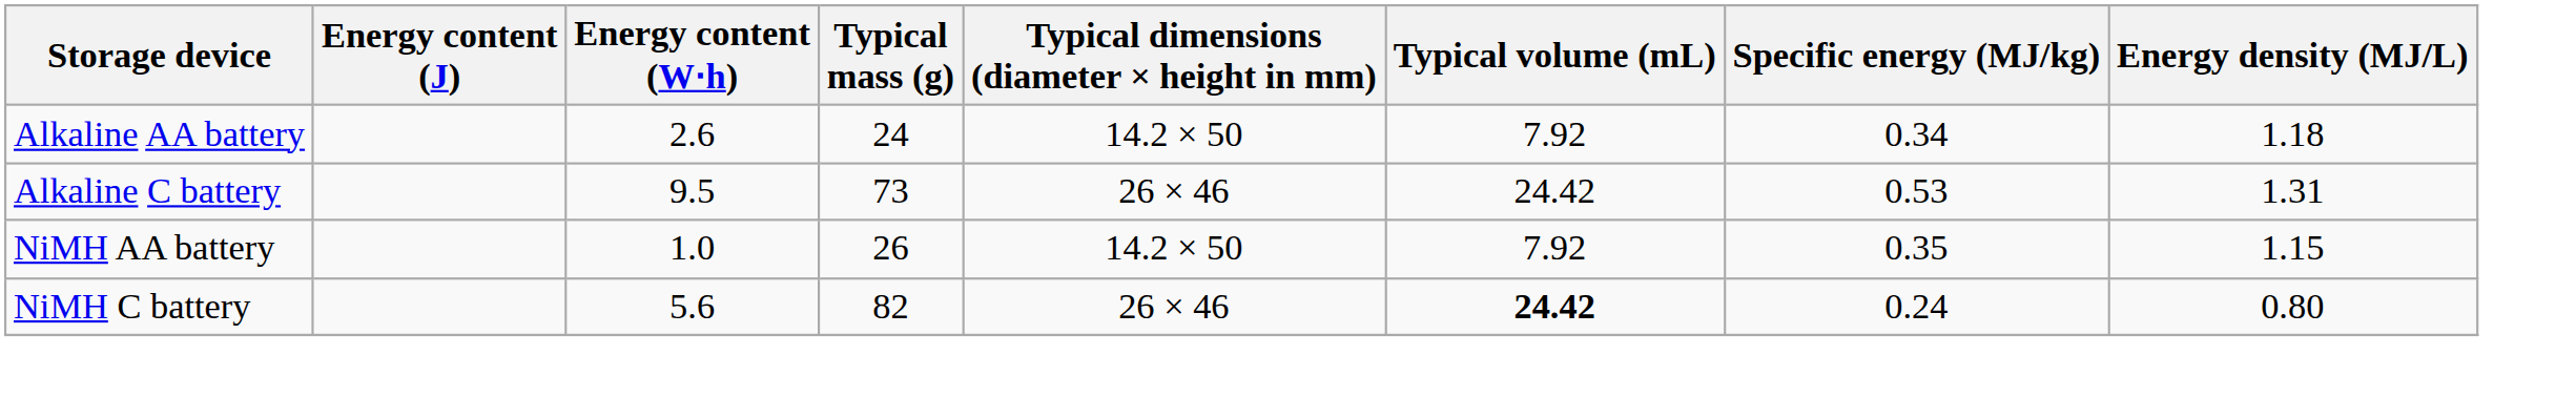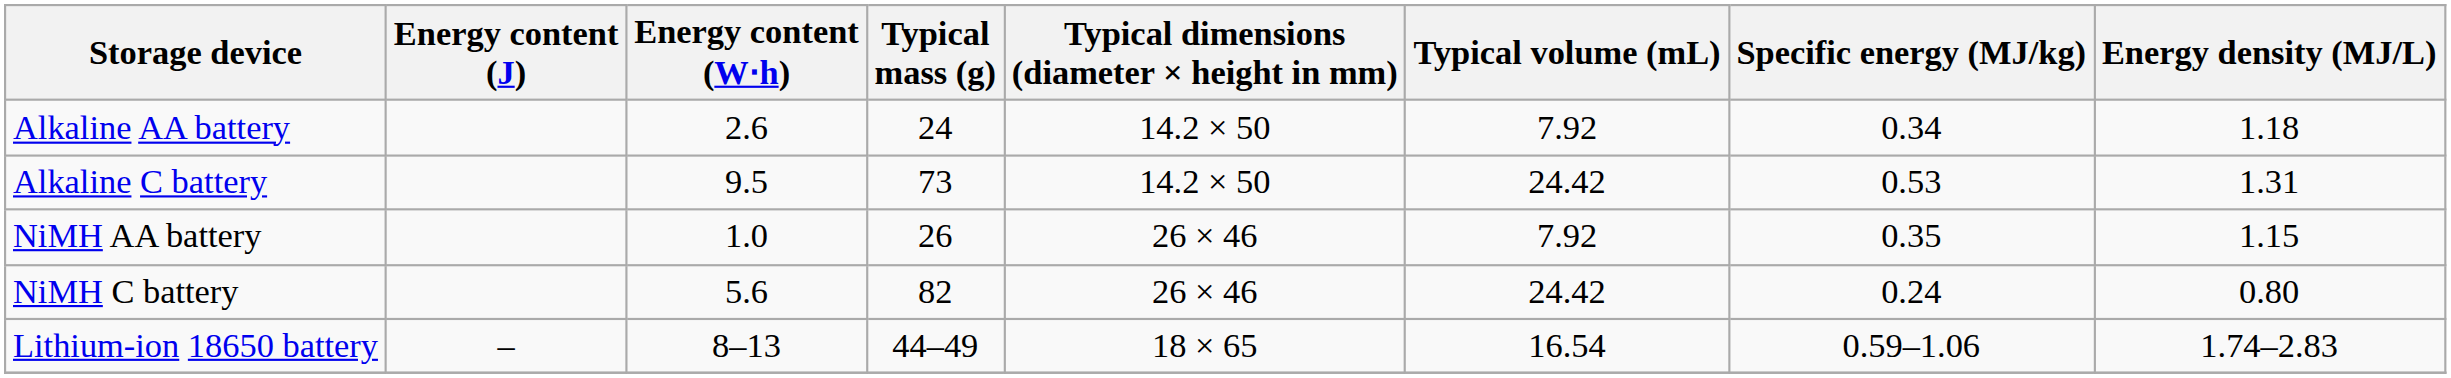 <table class="wikitable sortable sticky-header" style="text-align: center;">
 <tr>
 <th>Storage device</th>
 <th data-sort-type="number">Energy content<br>(<a href='#'>J</a>)</th>
 <th>Energy content<br>(<a href='#'>W⋅h</a>)</th>
 <th data-sort-type="number">Typical<br>mass (g)</th>
 <th>Typical dimensions<br>(diameter × height in mm)</th>
 <th data-sort-type="number">Typical volume (mL)</th>
 <th data-sort-type="number">Specific energy (MJ/kg)</th>
 <th data-sort-type="number">Energy density (MJ/L)</th>
 </tr>
 <tr>
 <td style="text-align:left;"><a href='#'>Alkaline</a> <a href='#'>AA battery</a></td>
 <td data-sort-value="9360"></td>
 <td>2.6</td>
 <td>24</td>
 <td>14.2 × 50</td>
 <td>7.92</td>
 <td>0.34</td>
 <td>1.18</td>
 </tr>
 <tr>
 <td style="text-align:left;"><a href='#'>Alkaline</a> <a href='#'>C battery</a></td>
 <td data-sort-value="34416"></td>
 <td>9.5</td>
 <td>73</td>
-<td>26 × 46</td>
+<td>14.2 × 50</td>
 <td>24.42</td>
 <td>0.53</td>
 <td>1.31</td>
 </tr>
 <tr>
 <td style="text-align:left;"><a href='#'>NiMH</a> AA battery</td>
 <td data-sort-value="9072"></td>
 <td>1.0</td>
 <td>26</td>
-<td>14.2 × 50</td>
+<td>26 × 46</td>
 <td>7.92</td>
 <td>0.35</td>
 <td>1.15</td>
 </tr>
 <tr>
 <td style="text-align:left;"><a href='#'>NiMH</a> C battery</td>
 <td data-sort-value="19440"></td>
 <td>5.6</td>
 <td>82</td>
 <td>26 × 46</td>
-<td><strong>24.42</strong></td>
+<td>24.42</td>
 <td>0.24</td>
 <td>0.80</td>
 </tr>
 <tr>
+<td style="text-align:left;"><a href='#'>Lithium-ion</a> <a href='#'>18650 battery</a></td>
+<td data-sort-value="28800">–</td>
+<td>8–13</td>
+<td data-sort-value="44">44–49</td>
+<td>18 × 65</td>
+<td>16.54</td>
+<td>0.59–1.06</td>
+<td>1.74–2.83</td>
+</tr>
+<tr>
 </tr>
 </table>
